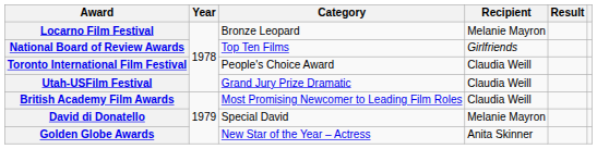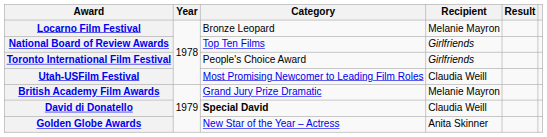 <table class="wikitable plainrowheaders">
 <tr>
 <th scope="col">Award</th>
 <th scope="col">Year</th>
 <th scope="col">Category</th>
 <th scope="col">Recipient</th>
 <th scope="col">Result</th>
 <th scope="col"></th>
 </tr>
 <tr>
 <th scope="row"><a href='#'>Locarno Film Festival</a></th>
 <td rowspan="4">1978</td>
 <td>Bronze Leopard</td>
 <td>Melanie Mayron</td>
 <td></td>
 <td></td>
 </tr>
 <tr>
 <th scope="row"><a href='#'>National Board of Review Awards</a></th>
 <td><a href='#'>Top Ten Films</a></td>
 <td><em>Girlfriends</em></td>
 <td></td>
 <td></td>
 </tr>
 <tr>
 <th scope="row"><a href='#'>Toronto International Film Festival</a></th>
 <td>People's Choice Award</td>
-<td>Claudia Weill</td>
+<td><em>Girlfriends</em></td>
 <td></td>
 <td></td>
 </tr>
 <tr>
 <th scope="row"><a href='#'>Utah-USFilm Festival</a></th>
-<td><a href='#'>Grand Jury Prize Dramatic</a></td>
+<td><a href='#'>Most Promising Newcomer to Leading Film Roles</a></td>
 <td>Claudia Weill</td>
 <td></td>
 <td></td>
 </tr>
 <tr>
 <th scope="row"><a href='#'>British Academy Film Awards</a></th>
 <td rowspan="3">1979</td>
-<td><a href='#'>Most Promising Newcomer to Leading Film Roles</a></td>
-<td>Claudia Weill</td>
+<td><a href='#'>Grand Jury Prize Dramatic</a></td>
+<td>Melanie Mayron</td>
 <td></td>
 <td></td>
 </tr>
 <tr>
 <th scope="row"><a href='#'>David di Donatello</a></th>
-<td>Special David</td>
-<td>Melanie Mayron</td>
+<td><strong>Special David</strong></td>
+<td>Claudia Weill</td>
 <td></td>
 <td></td>
 </tr>
 <tr>
 <th scope="row"><a href='#'>Golden Globe Awards</a></th>
 <td><a href='#'>New Star of the Year – Actress</a></td>
 <td>Anita Skinner</td>
 <td></td>
 <td></td>
 </tr>
 </table>
